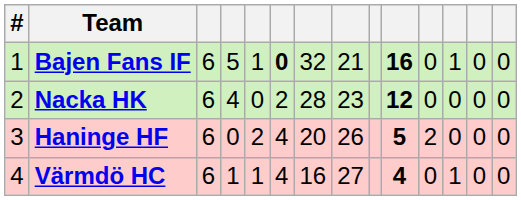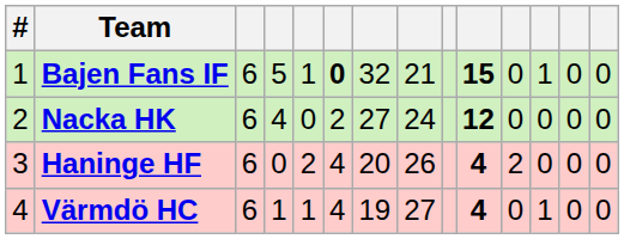 <table class="wikitable sortable">
 <tr>
 <th>#</th>
 <th>Team</th>
 <th></th>
 <th></th>
 <th></th>
 <th></th>
 <th></th>
 <th></th>
 <th></th>
 <th></th>
 <th></th>
 <th></th>
 <th></th>
 <th></th>
 </tr>
 <tr style="background: #D0F0C0;">
 <td>1</td>
 <td> <strong><a href='#'>Bajen Fans IF</a></strong></td>
 <td style="text-align: center;">6</td>
 <td style="text-align: center;">5</td>
 <td style="text-align: center;">1</td>
 <td style="text-align: center;"><strong>0</strong></td>
 <td style="text-align: center;">32</td>
 <td style="text-align: center;">21</td>
 <td style="text-align: center;"></td>
-<td style="text-align: center;"><strong>16</strong></td>
+<td style="text-align: center;"><strong>15</strong></td>
 <td style="text-align: center;">0</td>
 <td style="text-align: center;">1</td>
 <td style="text-align: center;">0</td>
 <td style="text-align: center;">0</td>
 </tr>
 <tr style="background: #D0F0C0;">
 <td>2</td>
 <td><strong><a href='#'>Nacka HK</a></strong></td>
 <td style="text-align: center;">6</td>
 <td style="text-align: center;">4</td>
 <td style="text-align: center;">0</td>
 <td style="text-align: center;">2</td>
-<td style="text-align: center;">28</td>
-<td style="text-align: center;">23</td>
+<td style="text-align: center;">27</td>
+<td style="text-align: center;">24</td>
 <td style="text-align: center;"></td>
 <td style="text-align: center;"><strong>12</strong></td>
 <td style="text-align: center;">0</td>
 <td style="text-align: center;">0</td>
 <td style="text-align: center;">0</td>
 <td style="text-align: center;">0</td>
 </tr>
 <tr style="background: #FFCCCC;">
 <td>3</td>
 <td><strong><a href='#'>Haninge HF</a></strong></td>
 <td style="text-align: center;">6</td>
 <td style="text-align: center;">0</td>
 <td style="text-align: center;">2</td>
 <td style="text-align: center;">4</td>
 <td style="text-align: center;">20</td>
 <td style="text-align: center;">26</td>
 <td style="text-align: center;"></td>
-<td style="text-align: center;"><strong>5</strong></td>
+<td style="text-align: center;"><strong>4</strong></td>
 <td style="text-align: center;">2</td>
 <td style="text-align: center;">0</td>
 <td style="text-align: center;">0</td>
 <td style="text-align: center;">0</td>
 </tr>
 <tr style="background: #FFCCCC;">
 <td>4</td>
 <td><strong><a href='#'>Värmdö HC</a></strong></td>
 <td style="text-align: center;">6</td>
 <td style="text-align: center;">1</td>
 <td style="text-align: center;">1</td>
 <td style="text-align: center;">4</td>
-<td style="text-align: center;">16</td>
+<td style="text-align: center;">19</td>
 <td style="text-align: center;">27</td>
 <td style="text-align: center;"></td>
 <td style="text-align: center;"><strong>4</strong></td>
 <td style="text-align: center;">0</td>
 <td style="text-align: center;">1</td>
 <td style="text-align: center;">0</td>
 <td style="text-align: center;">0</td>
 </tr>
 </table>
